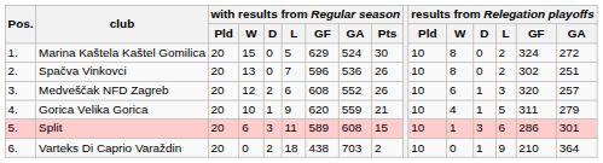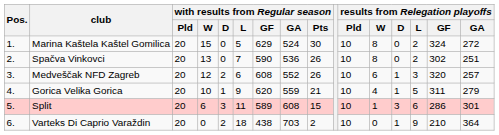 <table class="wikitable">
 <tr>
 <th rowspan="2">Pos.</th>
 <th rowspan="2">club</th>
 <th colspan="7">with results from <em>Regular season</em></th>
 <th rowspan="8"></th>
 <th colspan="6">results from <em>Relegation playoffs</em></th>
 </tr>
 <tr>
 <th>Pld</th>
 <th>W</th>
 <th>D</th>
 <th>L</th>
 <th>GF</th>
 <th>GA</th>
 <th>Pts</th>
 <th>Pld</th>
 <th>W</th>
 <th>D</th>
 <th>L</th>
 <th>GF</th>
 <th>GA</th>
 </tr>
 <tr>
 <td>1.</td>
 <td>Marina Kaštela Kaštel Gomilica</td>
 <td>20</td>
 <td>15</td>
 <td>0</td>
 <td>5</td>
 <td>629</td>
 <td>524</td>
 <td>30</td>
 <td>10</td>
 <td>8</td>
 <td>0</td>
 <td>2</td>
 <td>324</td>
 <td>272</td>
 </tr>
 <tr>
 <td>2.</td>
 <td>Spačva Vinkovci</td>
 <td>20</td>
 <td>13</td>
 <td>0</td>
 <td>7</td>
-<td>596</td>
+<td>590</td>
 <td>536</td>
 <td>26</td>
 <td>10</td>
 <td>8</td>
 <td>0</td>
 <td>2</td>
 <td>302</td>
 <td>251</td>
 </tr>
 <tr>
 <td>3.</td>
 <td>Medveščak NFD Zagreb</td>
 <td>20</td>
 <td>12</td>
 <td>2</td>
 <td>6</td>
 <td>608</td>
 <td>552</td>
 <td>26</td>
 <td>10</td>
 <td>6</td>
 <td>1</td>
 <td>3</td>
 <td>320</td>
 <td>257</td>
 </tr>
 <tr>
 <td>4.</td>
 <td>Gorica Velika Gorica</td>
 <td>20</td>
 <td>10</td>
 <td>1</td>
 <td>9</td>
 <td>620</td>
 <td>559</td>
 <td>21</td>
 <td>10</td>
 <td>4</td>
 <td>1</td>
 <td>5</td>
 <td>311</td>
 <td>279</td>
 </tr>
 <tr style="background: #FFCCCC">
 <td>5.</td>
 <td>Split</td>
 <td>20</td>
 <td>6</td>
 <td>3</td>
 <td>11</td>
 <td>589</td>
 <td>608</td>
 <td>15</td>
 <td>10</td>
 <td>1</td>
 <td>3</td>
 <td>6</td>
 <td>286</td>
 <td>301</td>
 </tr>
 <tr>
 <td>6.</td>
 <td>Varteks Di Caprio Varaždin</td>
 <td>20</td>
 <td>0</td>
 <td>2</td>
 <td>18</td>
 <td>438</td>
 <td>703</td>
 <td>2</td>
 <td>10</td>
 <td>0</td>
 <td>1</td>
 <td>9</td>
 <td>210</td>
 <td>364</td>
 </tr>
 </table>
